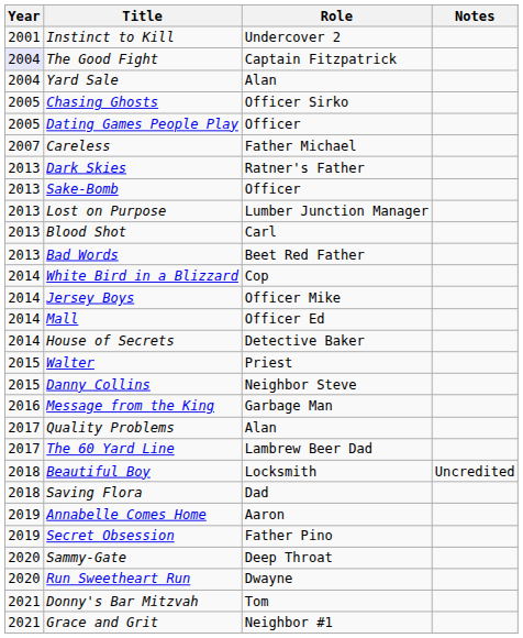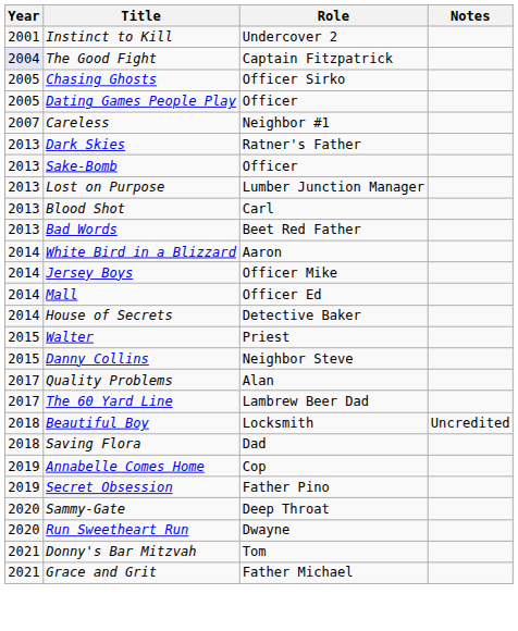 <table class="wikitable sortable">
 <tr>
 <th>Year</th>
 <th>Title</th>
 <th>Role</th>
 <th>Notes</th>
 </tr>
 <tr>
 <td>2001</td>
 <td><em>Instinct to Kill</em></td>
 <td>Undercover 2</td>
 <td></td>
 </tr>
 <tr>
 <td style="background: lavender;">2004</td>
 <td><em>The Good Fight</em></td>
 <td>Captain Fitzpatrick</td>
 <td></td>
 </tr>
 <tr>
-<td>2004</td>
-<td><em>Yard Sale</em></td>
-<td>Alan</td>
-<td></td>
-</tr>
-<tr>
 <td>2005</td>
 <td><a href='#'><em>Chasing Ghosts</em></a></td>
 <td>Officer Sirko</td>
 <td></td>
 </tr>
 <tr>
 <td>2005</td>
 <td><em><a href='#'>Dating Games People Play</a></em></td>
 <td>Officer</td>
 <td></td>
 </tr>
 <tr>
 <td>2007</td>
 <td><em>Careless</em></td>
-<td>Father Michael</td>
+<td>Neighbor #1</td>
 <td></td>
 </tr>
 <tr>
 <td>2013</td>
 <td><a href='#'><em>Dark Skies</em></a></td>
 <td>Ratner's Father</td>
 <td></td>
 </tr>
 <tr>
 <td>2013</td>
 <td><em><a href='#'>Sake-Bomb</a></em></td>
 <td>Officer</td>
 <td></td>
 </tr>
 <tr>
 <td>2013</td>
 <td><em>Lost on Purpose</em></td>
 <td>Lumber Junction Manager</td>
 <td></td>
 </tr>
 <tr>
 <td>2013</td>
 <td><em>Blood Shot</em></td>
 <td>Carl</td>
 <td></td>
 </tr>
 <tr>
 <td>2013</td>
 <td><a href='#'><em>Bad Words</em></a></td>
 <td>Beet Red Father</td>
 <td></td>
 </tr>
 <tr>
 <td>2014</td>
 <td><em><a href='#'>White Bird in a Blizzard</a></em></td>
-<td>Cop</td>
+<td>Aaron</td>
 <td></td>
 </tr>
 <tr>
 <td>2014</td>
 <td><a href='#'><em>Jersey Boys</em></a></td>
 <td>Officer Mike</td>
 <td></td>
 </tr>
 <tr>
 <td>2014</td>
 <td><a href='#'><em>Mall</em></a></td>
 <td>Officer Ed</td>
 <td></td>
 </tr>
 <tr>
 <td>2014</td>
 <td><em>House of Secrets</em></td>
 <td>Detective Baker</td>
 <td></td>
 </tr>
 <tr>
 <td>2015</td>
 <td><a href='#'><em>Walter</em></a></td>
 <td>Priest</td>
 <td></td>
 </tr>
 <tr>
 <td>2015</td>
 <td><a href='#'><em>Danny Collins</em></a></td>
 <td>Neighbor Steve</td>
 <td></td>
 </tr>
 <tr>
-<td>2016</td>
-<td><a href='#'><em>Message from the King</em></a></td>
-<td>Garbage Man</td>
-<td></td>
-</tr>
-<tr>
 <td>2017</td>
 <td><em>Quality Problems</em></td>
 <td>Alan</td>
 <td></td>
 </tr>
 <tr>
 <td>2017</td>
 <td><em><a href='#'>The 60 Yard Line</a></em></td>
 <td>Lambrew Beer Dad</td>
 <td></td>
 </tr>
 <tr>
 <td>2018</td>
 <td><a href='#'><em>Beautiful Boy</em></a></td>
 <td>Locksmith</td>
 <td>Uncredited</td>
 </tr>
 <tr>
 <td>2018</td>
 <td><em>Saving Flora</em></td>
 <td>Dad</td>
 <td></td>
 </tr>
 <tr>
 <td>2019</td>
 <td><em><a href='#'>Annabelle Comes Home</a></em></td>
-<td>Aaron</td>
+<td>Cop</td>
 <td></td>
 </tr>
 <tr>
 <td>2019</td>
 <td><em><a href='#'>Secret Obsession</a></em></td>
 <td>Father Pino</td>
 <td></td>
 </tr>
 <tr>
 <td>2020</td>
 <td><em>Sammy-Gate</em></td>
 <td>Deep Throat</td>
 <td></td>
 </tr>
 <tr>
 <td>2020</td>
 <td><em><a href='#'>Run Sweetheart Run</a></em></td>
 <td>Dwayne</td>
 <td></td>
 </tr>
 <tr>
 <td>2021</td>
 <td><em>Donny's Bar Mitzvah</em></td>
 <td>Tom</td>
 <td></td>
 </tr>
 <tr>
 <td>2021</td>
 <td><em>Grace and Grit</em></td>
-<td>Neighbor #1</td>
+<td>Father Michael</td>
 <td></td>
 </tr>
 </table>
